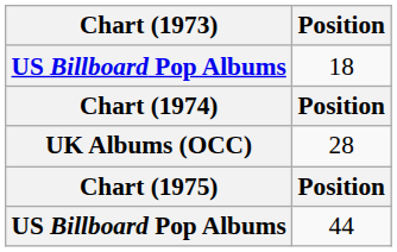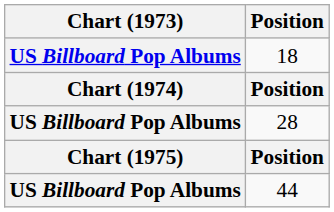 <table class="wikitable plainrowheaders" style="text-align:center;">
 <tr>
 <th>Chart (1973)</th>
 <th>Position</th>
 </tr>
 <tr>
 <th scope="row"><a href='#'>US <em>Billboard</em> Pop Albums</a></th>
 <td>18</td>
 </tr>
 <tr>
 <th>Chart (1974)</th>
 <th>Position</th>
 </tr>
 <tr>
-<th scope="row">UK Albums (OCC)</th>
+<th scope="row">US <em>Billboard</em> Pop Albums</th>
 <td>28</td>
 </tr>
 <tr>
 <th scope="col">Chart (1975)</th>
 <th scope="col">Position</th>
 </tr>
 <tr>
 <th scope="row">US <em>Billboard</em> Pop Albums</th>
 <td>44</td>
 </tr>
 </table>
